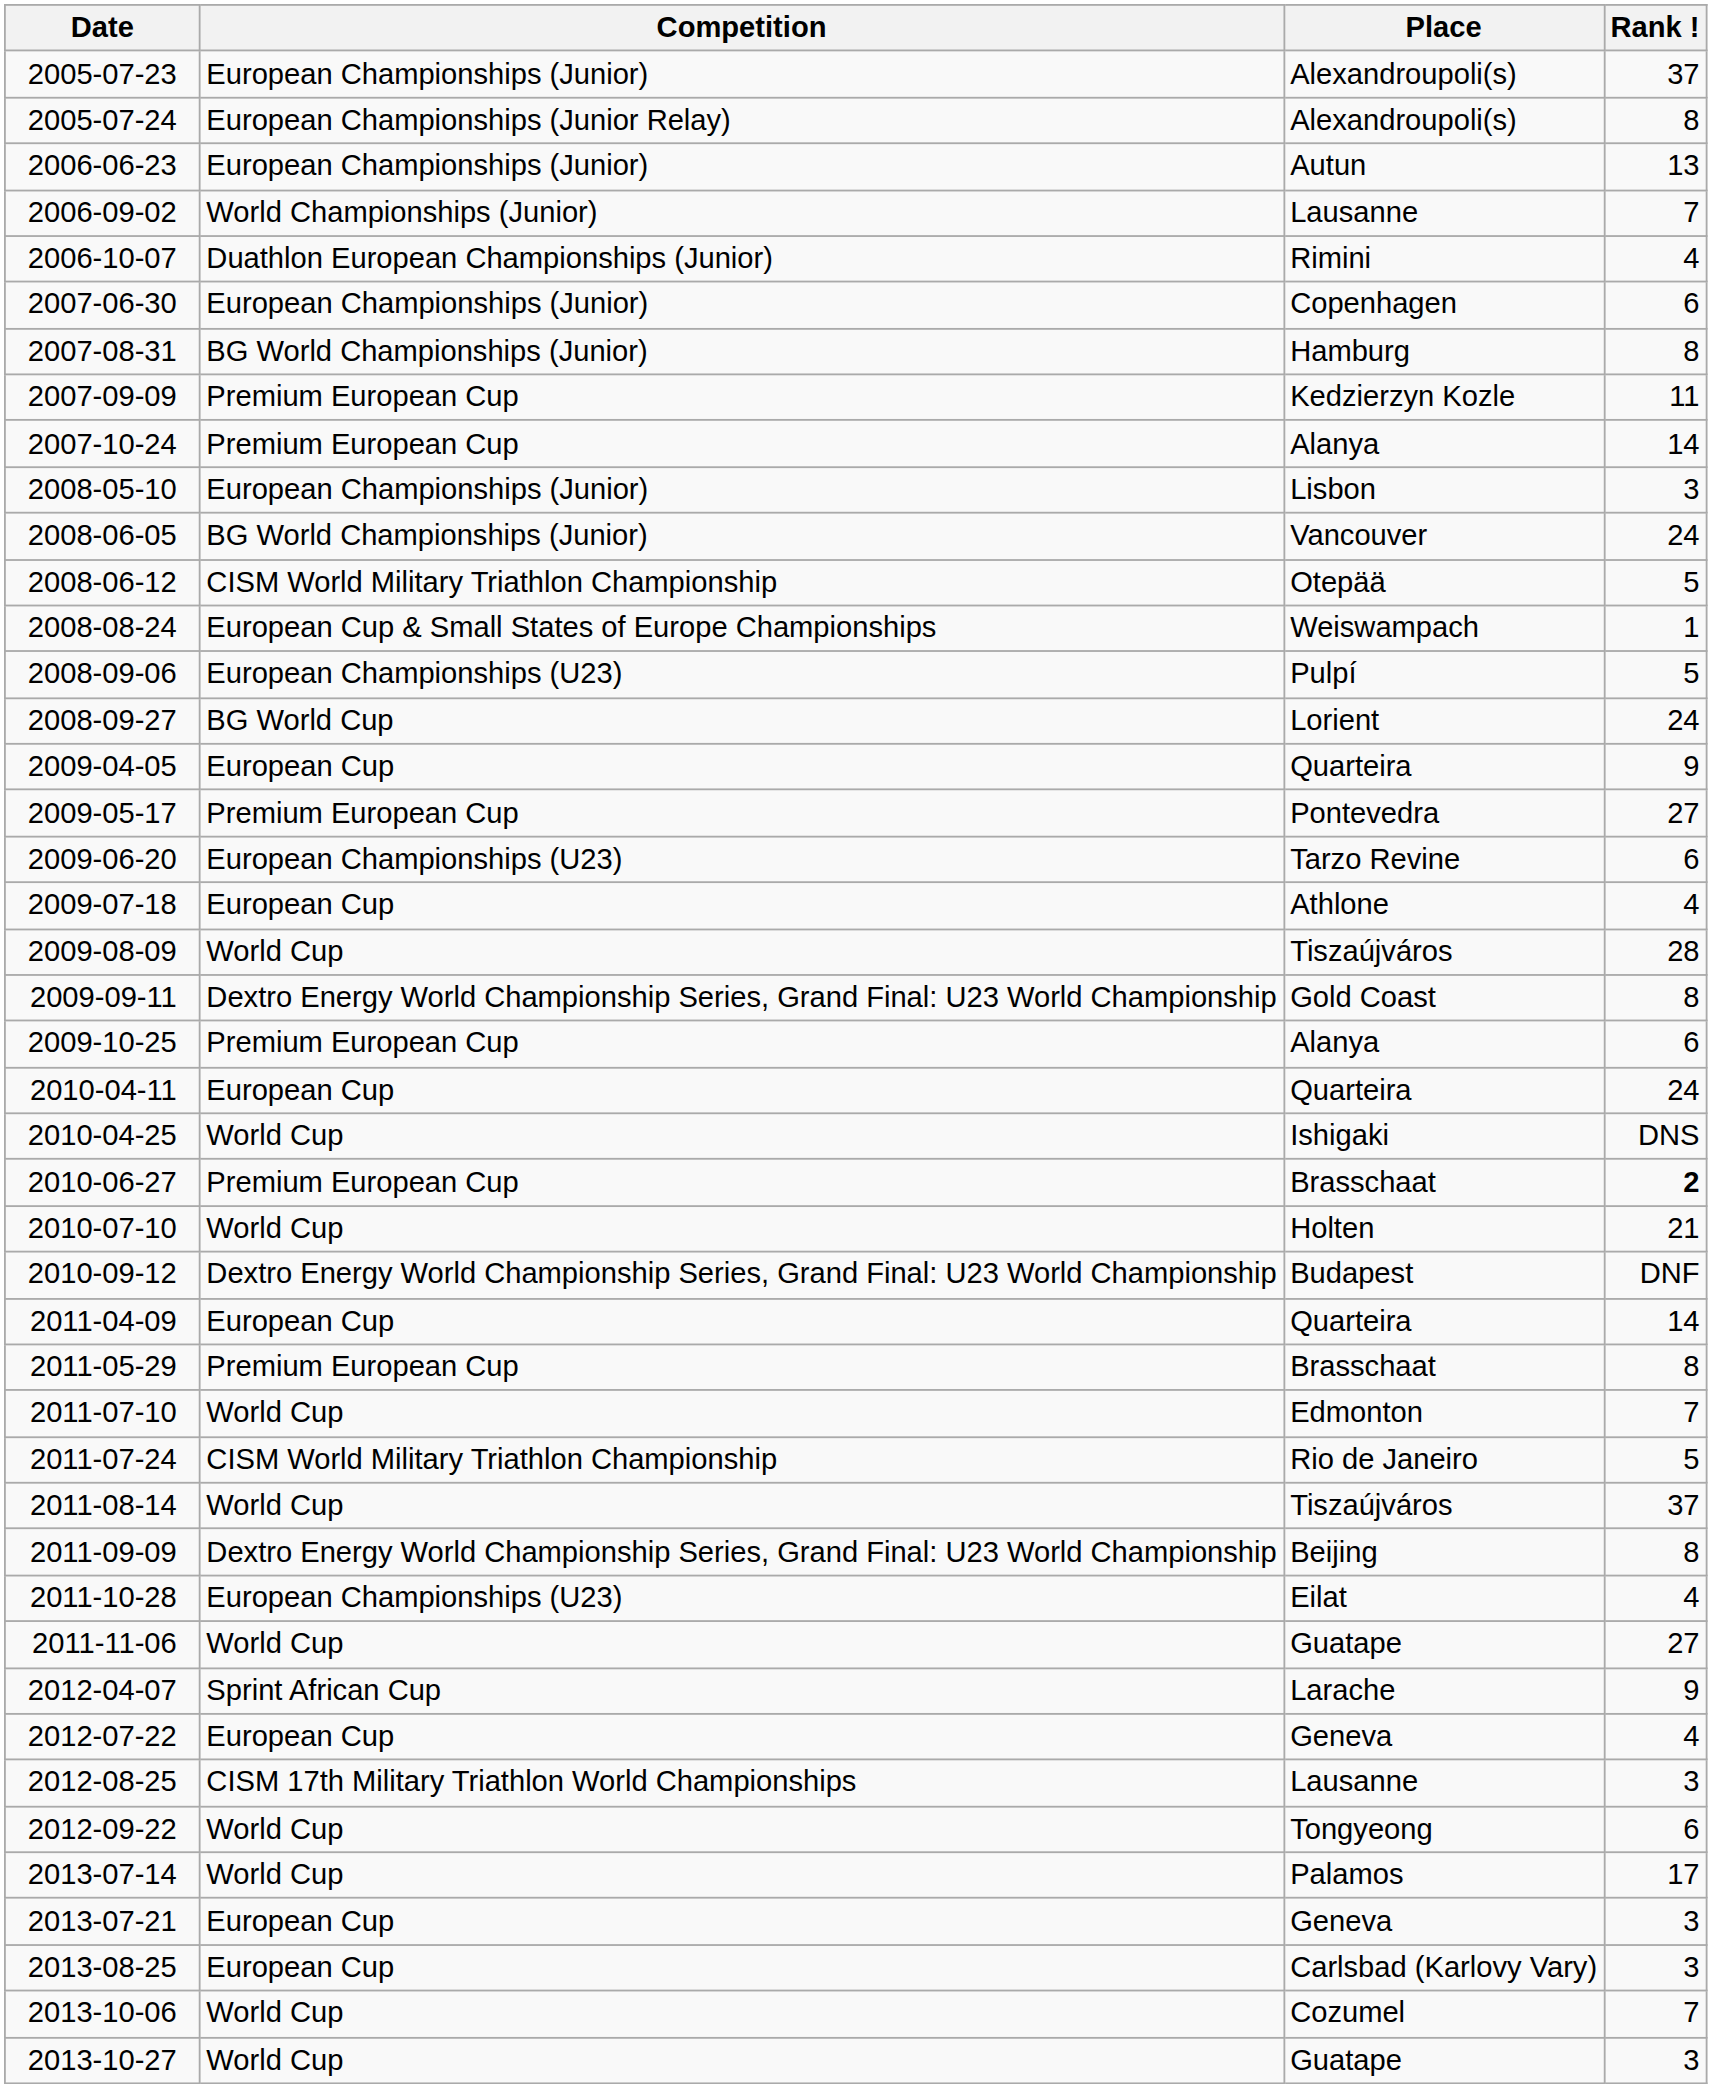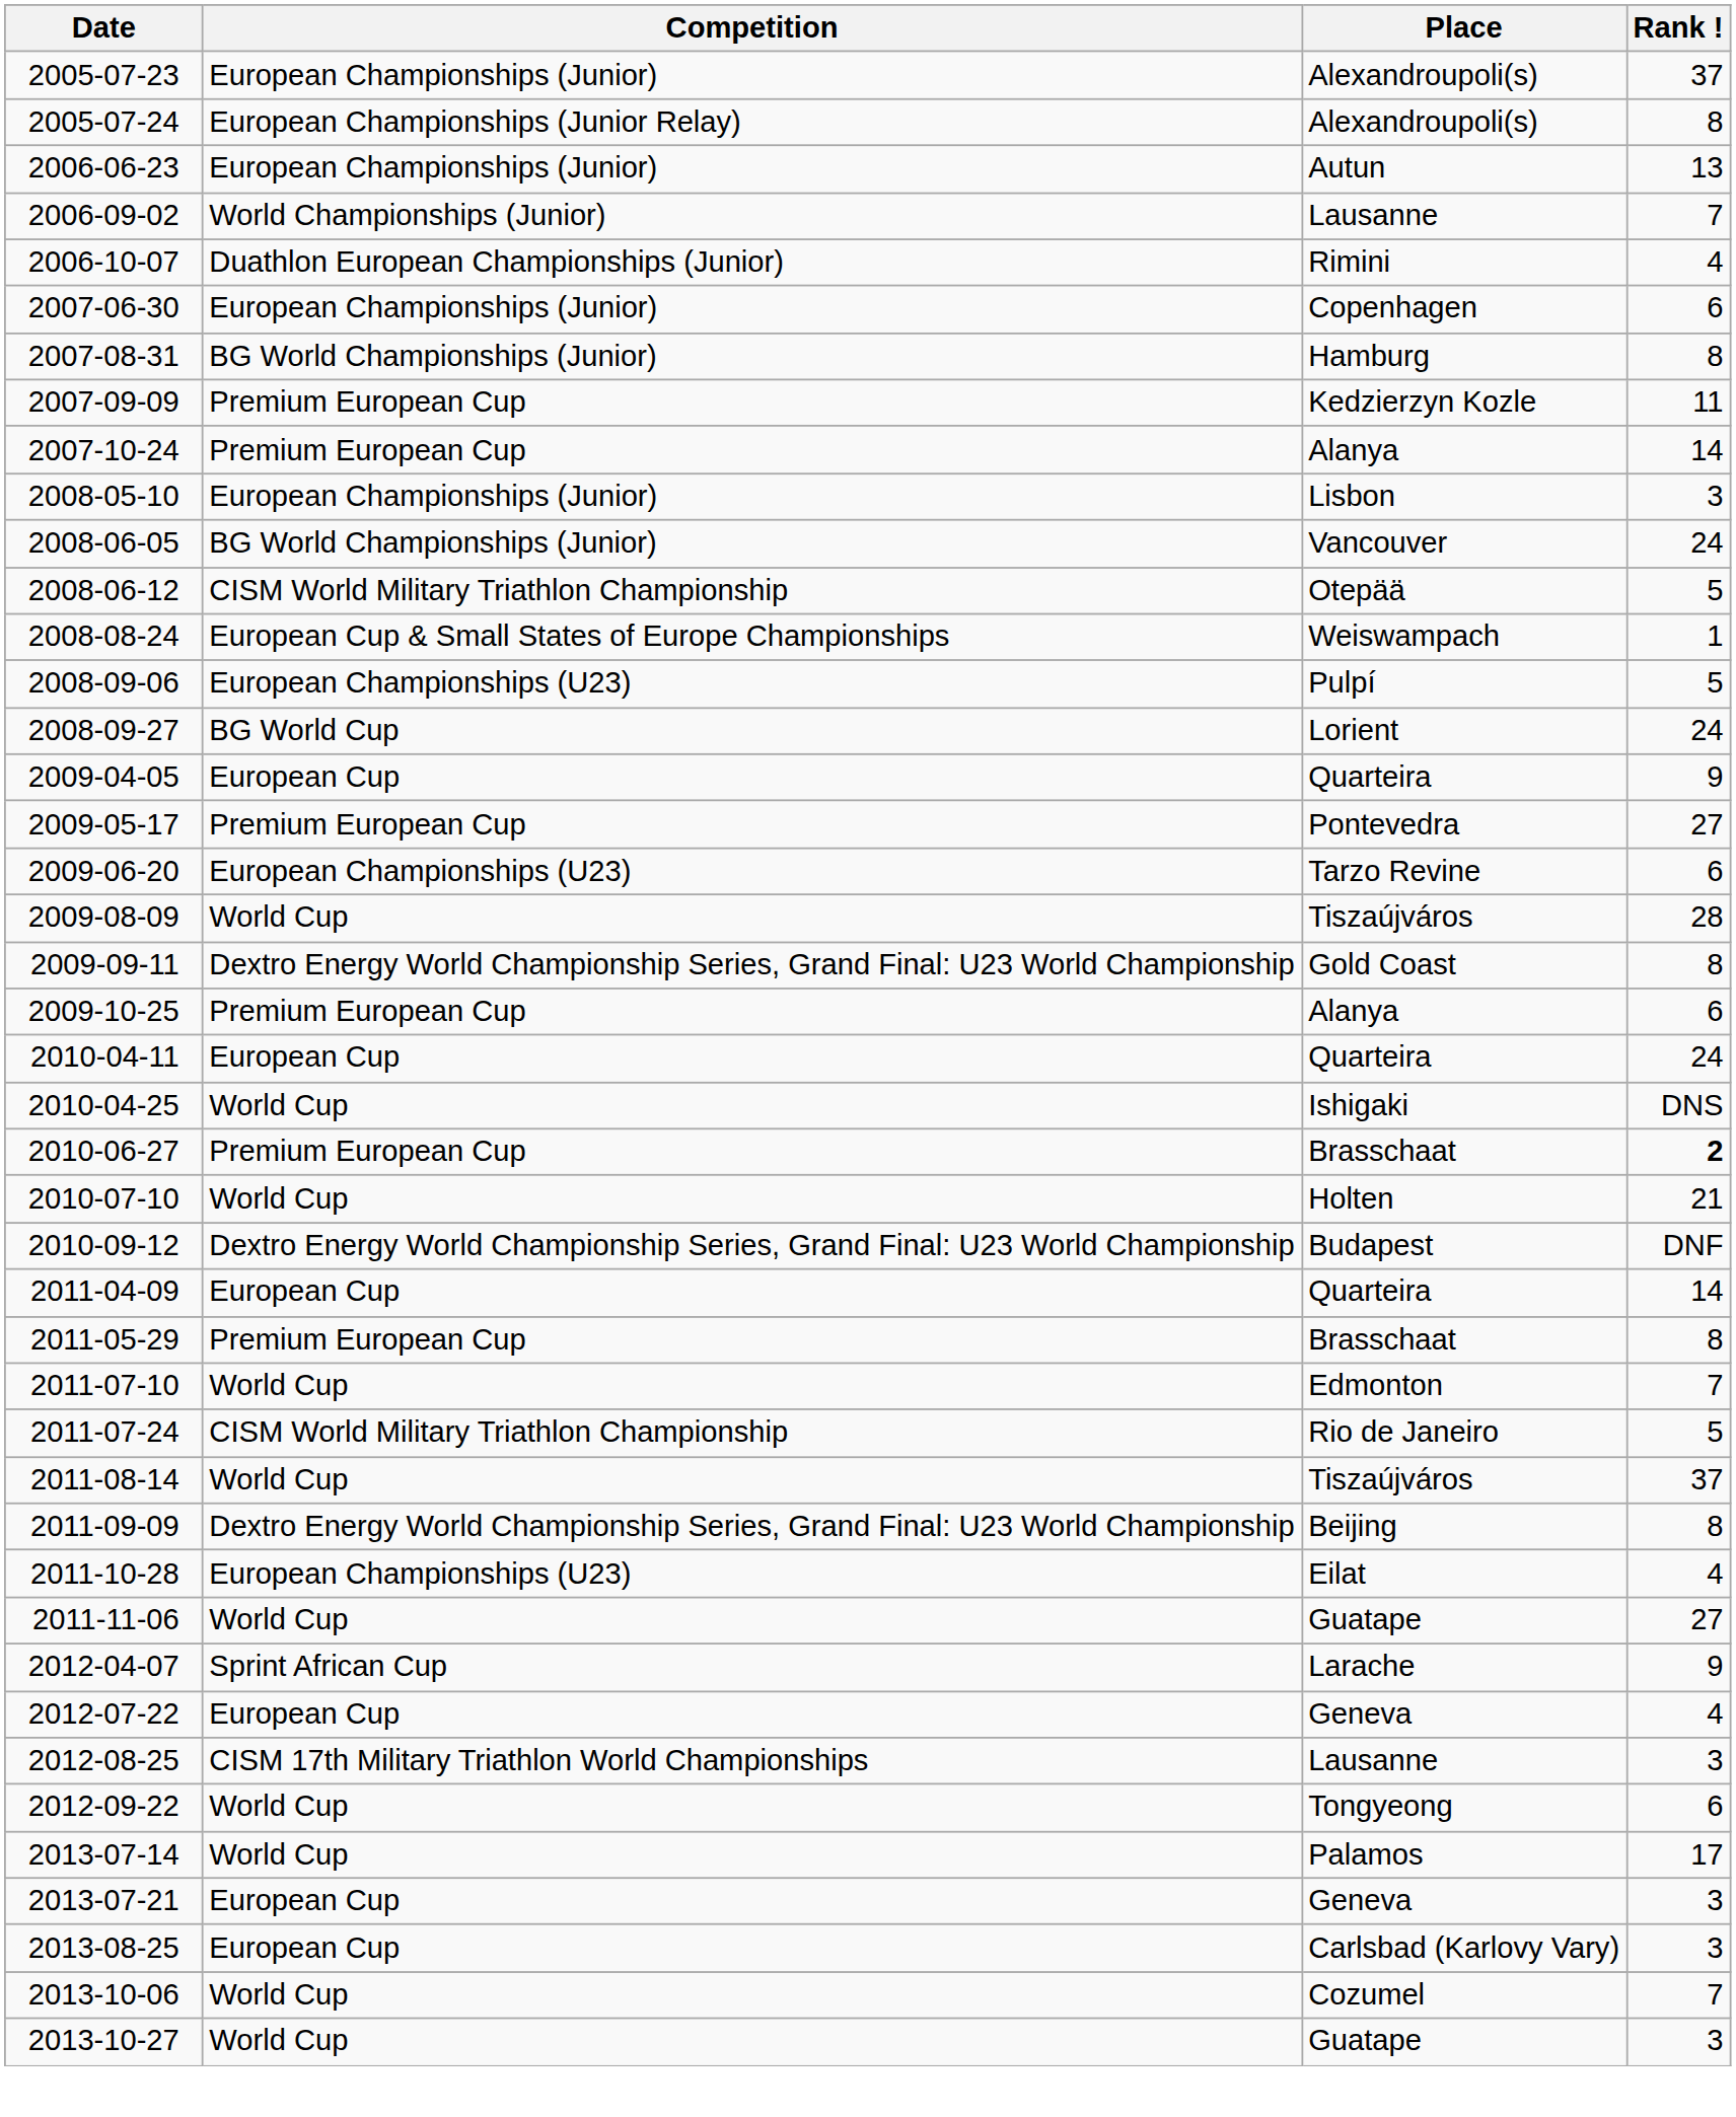 <table class="wikitable sortable">
 <tr>
 <th>Date</th>
 <th>Competition</th>
 <th>Place</th>
 <th>Rank !</th>
 </tr>
 <tr>
 <td style="text-align:right">  2005-07-23  </td>
 <td>European Championships (Junior)</td>
 <td>Alexandroupoli(s)</td>
 <td style="text-align:right">37</td>
 </tr>
 <tr>
 <td style="text-align:right">  2005-07-24  </td>
 <td>European Championships (Junior Relay)</td>
 <td>Alexandroupoli(s)</td>
 <td style="text-align:right">8</td>
 </tr>
 <tr>
 <td style="text-align:right">  2006-06-23  </td>
 <td>European Championships (Junior)</td>
 <td>Autun</td>
 <td style="text-align:right">13</td>
 </tr>
 <tr>
 <td style="text-align:right">  2006-09-02  </td>
 <td>World Championships (Junior)</td>
 <td>Lausanne</td>
 <td style="text-align:right">7</td>
 </tr>
 <tr>
 <td style="text-align:right">  2006-10-07  </td>
 <td>Duathlon European Championships (Junior)</td>
 <td>Rimini</td>
 <td style="text-align:right">4</td>
 </tr>
 <tr>
 <td style="text-align:right">  2007-06-30  </td>
 <td>European Championships (Junior)</td>
 <td>Copenhagen</td>
 <td style="text-align:right">6</td>
 </tr>
 <tr>
 <td style="text-align:right">  2007-08-31  </td>
 <td>BG World Championships (Junior)</td>
 <td>Hamburg</td>
 <td style="text-align:right">8</td>
 </tr>
 <tr>
 <td style="text-align:right">  2007-09-09  </td>
 <td>Premium European Cup</td>
 <td>Kedzierzyn Kozle</td>
 <td style="text-align:right">11</td>
 </tr>
 <tr>
 <td style="text-align:right">  2007-10-24  </td>
 <td>Premium European Cup</td>
 <td>Alanya</td>
 <td style="text-align:right">14</td>
 </tr>
 <tr>
 <td style="text-align:right">  2008-05-10  </td>
 <td>European Championships (Junior)</td>
 <td>Lisbon</td>
 <td style="text-align:right">3</td>
 </tr>
 <tr>
 <td style="text-align:right">  2008-06-05  </td>
 <td>BG World Championships (Junior)</td>
 <td>Vancouver</td>
 <td style="text-align:right">24</td>
 </tr>
 <tr>
 <td style="text-align:right">  2008-06-12  </td>
 <td>CISM World Military Triathlon Championship</td>
 <td>Otepää</td>
 <td style="text-align:right">5</td>
 </tr>
 <tr>
 <td style="text-align:right">  2008-08-24  </td>
 <td>European Cup & Small States of Europe Championships</td>
 <td>Weiswampach</td>
 <td style="text-align:right">1</td>
 </tr>
 <tr>
 <td style="text-align:right">  2008-09-06  </td>
 <td>European Championships (U23)</td>
 <td>Pulpí</td>
 <td style="text-align:right">5</td>
 </tr>
 <tr>
 <td style="text-align:right">  2008-09-27  </td>
 <td>BG World Cup</td>
 <td>Lorient</td>
 <td style="text-align:right">24</td>
 </tr>
 <tr>
 <td style="text-align:right">  2009-04-05  </td>
 <td>European Cup</td>
 <td>Quarteira</td>
 <td style="text-align:right">9</td>
 </tr>
 <tr>
 <td style="text-align:right">  2009-05-17  </td>
 <td>Premium European Cup</td>
 <td>Pontevedra</td>
 <td style="text-align:right">27</td>
 </tr>
 <tr>
 <td style="text-align:right">  2009-06-20  </td>
 <td>European Championships (U23)</td>
 <td>Tarzo Revine</td>
 <td style="text-align:right">6</td>
-</tr>
-<tr>
-<td style="text-align:right">  2009-07-18  </td>
-<td>European Cup</td>
-<td>Athlone</td>
-<td style="text-align:right">4</td>
 </tr>
 <tr>
 <td style="text-align:right">  2009-08-09  </td>
 <td>World Cup</td>
 <td>Tiszaújváros</td>
 <td style="text-align:right">28</td>
 </tr>
 <tr>
 <td style="text-align:right">  2009-09-11  </td>
 <td>Dextro Energy World Championship Series, Grand Final: U23 World Championship</td>
 <td>Gold Coast</td>
 <td style="text-align:right">8</td>
 </tr>
 <tr>
 <td style="text-align:right">  2009-10-25  </td>
 <td>Premium European Cup</td>
 <td>Alanya</td>
 <td style="text-align:right">6</td>
 </tr>
 <tr>
 <td style="text-align:right">  2010-04-11  </td>
 <td>European Cup</td>
 <td>Quarteira</td>
 <td style="text-align:right">24</td>
 </tr>
 <tr>
 <td style="text-align:right">  2010-04-25  </td>
 <td>World Cup</td>
 <td>Ishigaki</td>
 <td style="text-align:right">DNS</td>
 </tr>
 <tr>
 <td style="text-align:right">  2010-06-27  </td>
 <td>Premium European Cup</td>
 <td>Brasschaat</td>
 <td style="text-align:right"><strong>2</strong></td>
 </tr>
 <tr>
 <td style="text-align:right">  2010-07-10  </td>
 <td>World Cup</td>
 <td>Holten</td>
 <td style="text-align:right">21</td>
 </tr>
 <tr>
 <td style="text-align:right">  2010-09-12  </td>
 <td>Dextro Energy World Championship Series, Grand Final: U23 World Championship</td>
 <td>Budapest</td>
 <td style="text-align:right">DNF</td>
 </tr>
 <tr>
 <td style="text-align:right">  2011-04-09  </td>
 <td>European Cup</td>
 <td>Quarteira</td>
 <td style="text-align:right">14</td>
 </tr>
 <tr>
 <td style="text-align:right">  2011-05-29  </td>
 <td>Premium European Cup</td>
 <td>Brasschaat</td>
 <td style="text-align:right">8</td>
 </tr>
 <tr>
 <td style="text-align:right">  2011-07-10  </td>
 <td>World Cup</td>
 <td>Edmonton</td>
 <td style="text-align:right">7</td>
 </tr>
 <tr>
 <td style="text-align:right">  2011-07-24  </td>
 <td>CISM World Military Triathlon Championship</td>
 <td>Rio de Janeiro</td>
 <td style="text-align:right">5</td>
 </tr>
 <tr>
 <td style="text-align:right">  2011-08-14  </td>
 <td>World Cup</td>
 <td>Tiszaújváros</td>
 <td style="text-align:right">37</td>
 </tr>
 <tr>
 <td style="text-align:right">  2011-09-09  </td>
 <td>Dextro Energy World Championship Series, Grand Final: U23 World Championship</td>
 <td>Beijing</td>
 <td style="text-align:right">8</td>
 </tr>
 <tr>
 <td style="text-align:right">  2011-10-28  </td>
 <td>European Championships (U23)</td>
 <td>Eilat</td>
 <td style="text-align:right">4</td>
 </tr>
 <tr>
 <td style="text-align:right">  2011-11-06  </td>
 <td>World Cup</td>
 <td>Guatape</td>
 <td style="text-align:right">27</td>
 </tr>
 <tr>
 <td style="text-align:right">  2012-04-07  </td>
 <td>Sprint African Cup</td>
 <td>Larache</td>
 <td style="text-align:right">9</td>
 </tr>
 <tr>
 <td style="text-align:right">  2012-07-22  </td>
 <td>European Cup</td>
 <td>Geneva</td>
 <td style="text-align:right">4</td>
 </tr>
 <tr>
 <td style="text-align:right">  2012-08-25  </td>
 <td>CISM 17th Military Triathlon World Championships</td>
 <td>Lausanne</td>
 <td style="text-align:right">3</td>
 </tr>
 <tr>
 <td style="text-align:right">  2012-09-22  </td>
 <td>World Cup</td>
 <td>Tongyeong</td>
 <td style="text-align:right">6</td>
 </tr>
 <tr>
 <td style="text-align:right">  2013-07-14  </td>
 <td>World Cup</td>
 <td>Palamos</td>
 <td style="text-align:right">17</td>
 </tr>
 <tr>
 <td style="text-align:right">  2013-07-21  </td>
 <td>European Cup</td>
 <td>Geneva</td>
 <td style="text-align:right">3</td>
 </tr>
 <tr>
 <td style="text-align:right">  2013-08-25  </td>
 <td>European Cup</td>
 <td>Carlsbad (Karlovy Vary)</td>
 <td style="text-align:right">3</td>
 </tr>
 <tr>
 <td style="text-align:right">  2013-10-06  </td>
 <td>World Cup</td>
 <td>Cozumel</td>
 <td style="text-align:right">7</td>
 </tr>
 <tr>
 <td style="text-align:right">  2013-10-27  </td>
 <td>World Cup</td>
 <td>Guatape</td>
 <td style="text-align:right">3</td>
 </tr>
 </table>
